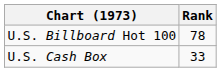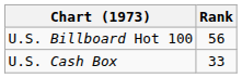 <table class="wikitable sortable">
 <tr>
 <th align="left">Chart (1973)</th>
 <th style="text-align:center;">Rank</th>
 </tr>
 <tr>
 <td>U.S. <em>Billboard</em> Hot 100 </td>
-<td style="text-align:center;">78</td>
+<td style="text-align:center;">56</td>
 </tr>
 <tr>
 <td>U.S. <em>Cash Box</em> </td>
 <td style="text-align:center;">33</td>
 </tr>
 </table>
